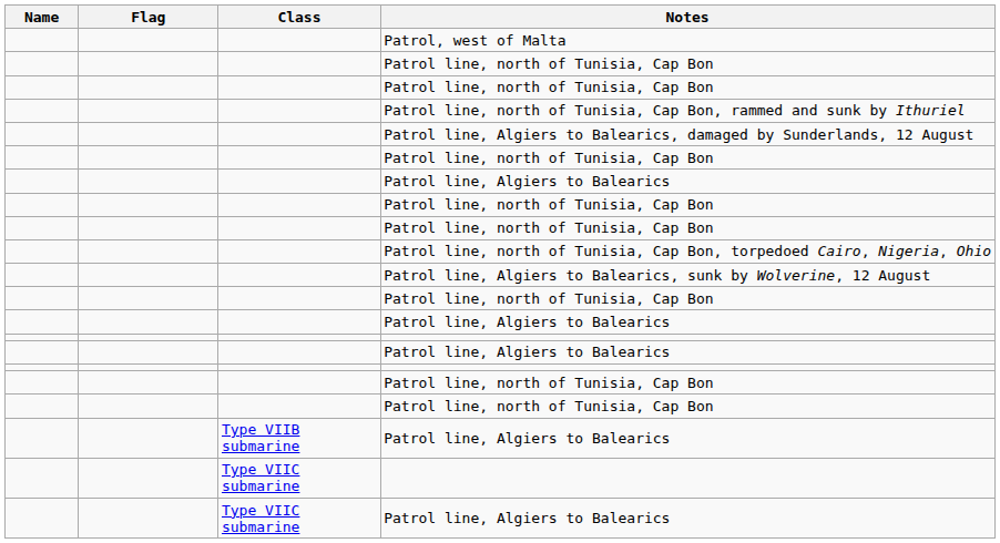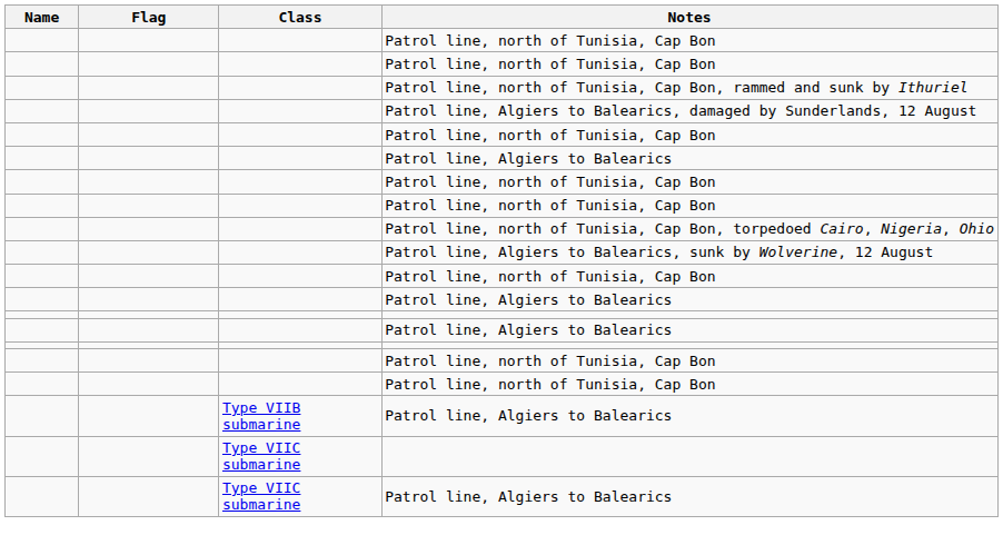 <table class="wikitable sortable">
 <tr>
 <th scope="col" width="60px">Name</th>
 <th scope="col" width="120px">Flag</th>
 <th scope="col" width="140px">Class</th>
 <th>Notes</th>
-</tr>
-<tr>
-<td align="left"></td>
-<td align="left"></td>
-<td align="left"></td>
-<td align="left">Patrol, west of Malta</td>
 </tr>
 <tr>
 <td align="left"></td>
 <td align="left"></td>
 <td align="left"></td>
 <td align="left">Patrol line, north of Tunisia, Cap Bon</td>
 </tr>
 <tr>
 <td align="left"></td>
 <td align="left"></td>
 <td align="left"></td>
 <td align="left">Patrol line, north of Tunisia, Cap Bon</td>
 </tr>
 <tr>
 <td align="left"></td>
 <td align="left"></td>
 <td align="left"></td>
 <td align="left">Patrol line, north of Tunisia, Cap Bon, rammed and sunk by <em>Ithuriel</em></td>
 </tr>
 <tr>
 <td align="left"></td>
 <td align="left"></td>
 <td align="left"></td>
 <td align="left">Patrol line, Algiers to Balearics, damaged by Sunderlands, 12 August</td>
 </tr>
 <tr>
 <td align="left"></td>
 <td align="left"></td>
 <td align="left"></td>
 <td align="left">Patrol line, north of Tunisia, Cap Bon</td>
 </tr>
 <tr>
 <td align="left"></td>
 <td align="left"></td>
 <td align="left"></td>
 <td align="left">Patrol line, Algiers to Balearics</td>
 </tr>
 <tr>
 <td align="left"></td>
 <td align="left"></td>
 <td align="left"></td>
 <td align="left">Patrol line, north of Tunisia, Cap Bon</td>
 </tr>
 <tr>
 <td align="left"></td>
 <td align="left"></td>
 <td align="left"></td>
 <td align="left">Patrol line, north of Tunisia, Cap Bon</td>
 </tr>
 <tr>
 <td align="left"></td>
 <td align="left"></td>
 <td align="left"></td>
 <td align="left">Patrol line, north of Tunisia, Cap Bon, torpedoed <em>Cairo</em>, <em>Nigeria</em>, <em>Ohio</em></td>
 </tr>
 <tr>
 <td align="left"></td>
 <td align="left"></td>
 <td align="left"></td>
 <td align="left">Patrol line, Algiers to Balearics, sunk by <em>Wolverine</em>, 12 August</td>
 </tr>
 <tr>
 <td align="left"></td>
 <td align="left"></td>
 <td align="left"></td>
 <td align="left">Patrol line, north of Tunisia, Cap Bon</td>
 </tr>
 <tr>
 <td align="left"></td>
 <td align="left"></td>
 <td align="left"></td>
 <td align="left">Patrol line, Algiers to Balearics</td>
 </tr>
 <tr>
 <td align="left"></td>
 <td align="left"></td>
 <td align="left"></td>
 <td align="left"></td>
 </tr>
 <tr>
 <td align="left"></td>
 <td align="left"></td>
 <td align="left"></td>
 <td align="left">Patrol line, Algiers to Balearics</td>
 </tr>
 <tr>
 <td align="left"></td>
 <td align="left"></td>
 <td align="left"></td>
 <td align="left"></td>
 </tr>
 <tr>
 <td align="left"></td>
 <td align="left"></td>
 <td align="left"></td>
 <td align="left">Patrol line, north of Tunisia, Cap Bon</td>
 </tr>
 <tr>
 <td align="left"></td>
 <td align="left"></td>
 <td align="left"></td>
 <td align="left">Patrol line, north of Tunisia, Cap Bon</td>
 </tr>
 <tr>
 <td align="left"></td>
 <td align="left"></td>
 <td align="left"><a href='#'>Type VIIB submarine</a></td>
 <td align="left">Patrol line, Algiers to Balearics</td>
 </tr>
 <tr>
 <td align="left"></td>
 <td align="left"></td>
 <td align="left"><a href='#'>Type VIIC submarine</a></td>
 <td align="left"></td>
 </tr>
 <tr>
 <td align="left"></td>
 <td align="left"></td>
 <td align="left"><a href='#'>Type VIIC submarine</a></td>
 <td align="left">Patrol line, Algiers to Balearics</td>
 </tr>
 <tr>
 </tr>
 </table>
